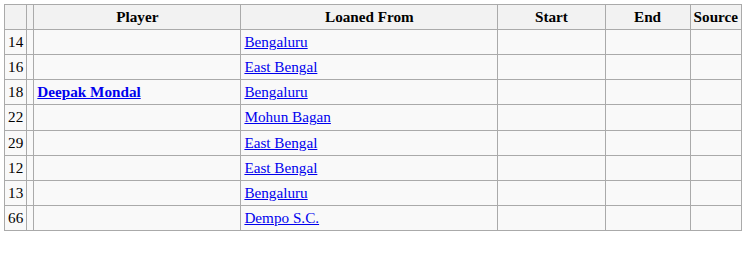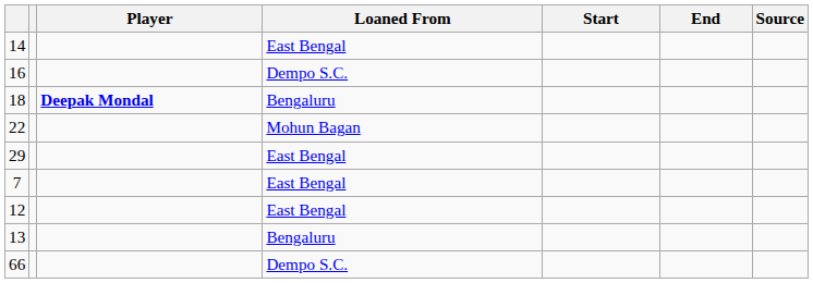 <table class="wikitable plainrowheaders sortable" style="font-size:95%">
 <tr>
 <th></th>
 <th></th>
 <th scope=col style="width:200px;"><strong>Player</strong></th>
 <th scope=col style="width:250px;"><strong>Loaned From</strong></th>
 <th scope=col style="width:100px;"><strong>Start</strong></th>
 <th scope=col style="width:78px;"><strong>End</strong></th>
 <th><strong>Source</strong></th>
 </tr>
 <tr>
 <td align=center>14</td>
 <td align=center></td>
 <td></td>
-<td> <a href='#'>Bengaluru</a></td>
+<td> <a href='#'>East Bengal</a></td>
 <td align=center></td>
 <td align=center></td>
 <td align=center></td>
 </tr>
 <tr>
 <td align=center>16</td>
 <td align=center></td>
 <td></td>
-<td> <a href='#'>East Bengal</a></td>
+<td> <a href='#'>Dempo S.C.</a></td>
 <td align=center></td>
 <td align=center></td>
 <td align=center></td>
 </tr>
 <tr>
 <td align=center>18</td>
 <td align=center></td>
 <td><strong> <a href='#'>Deepak Mondal</a></strong></td>
 <td> <a href='#'>Bengaluru</a></td>
 <td align=center></td>
 <td align=center></td>
 <td align=center></td>
 </tr>
 <tr>
 <td align=center>22</td>
 <td align=center></td>
 <td></td>
 <td> <a href='#'>Mohun Bagan</a></td>
 <td align=center></td>
 <td align=center></td>
 <td align=center></td>
 </tr>
 <tr>
 <td align=center>29</td>
+<td align=center></td>
+<td></td>
+<td> <a href='#'>East Bengal</a></td>
+<td align=center></td>
+<td align=center></td>
+<td align=center></td>
+</tr>
+<tr>
+<td align=center>7</td>
 <td align=center></td>
 <td></td>
 <td> <a href='#'>East Bengal</a></td>
 <td align=center></td>
 <td align=center></td>
 <td align=center></td>
 </tr>
 <tr>
 <td align=center>12</td>
 <td align=center></td>
 <td></td>
 <td> <a href='#'>East Bengal</a></td>
 <td align=center></td>
 <td align=center></td>
 <td align=center></td>
 </tr>
 <tr>
 <td align=center>13</td>
 <td align=center></td>
 <td></td>
 <td> <a href='#'>Bengaluru</a></td>
 <td align=center></td>
 <td align=center></td>
 <td align=center></td>
 </tr>
 <tr>
 <td align=center>66</td>
 <td align=center></td>
 <td></td>
 <td> <a href='#'>Dempo S.C.</a></td>
 <td align=center></td>
 <td align=center></td>
 <td align=center></td>
 </tr>
 <tr>
 </tr>
 </table>
